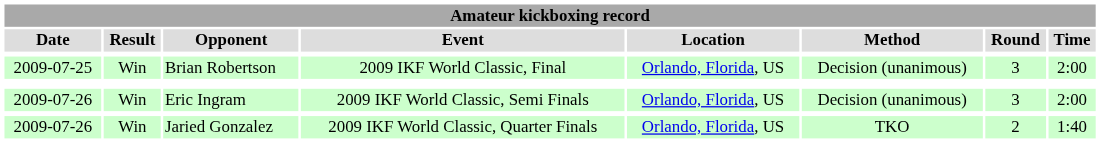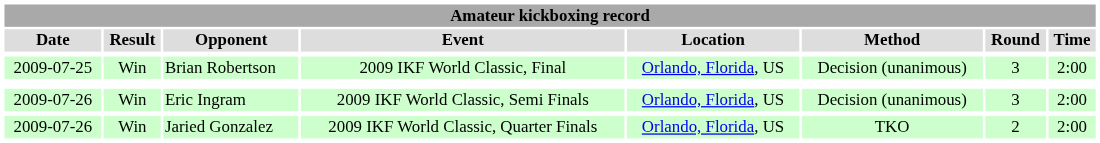 <table class="toccolours" width=100% style="clear:both; margin:1.5em auto; font-size:85%; text-align:center;">
 <tr>
 <th colspan=8 style="background:#A9A9A9"><span>Amateur kickboxing record</span></th>
 </tr>
 <tr bgcolor="#dddddd">
 <th>Date</th>
 <th>Result</th>
 <th>Opponent</th>
 <th>Event</th>
 <th>Location</th>
 <th>Method</th>
 <th>Round</th>
 <th>Time</th>
 </tr>
 <tr>
 </tr>
 <tr bgcolor="#CCFFCC">
 <td>2009-07-25</td>
 <td>Win</td>
 <td align=left> Brian Robertson</td>
 <td>2009 IKF World Classic, Final</td>
 <td><a href='#'>Orlando, Florida</a>, US</td>
 <td>Decision (unanimous)</td>
 <td>3</td>
 <td>2:00</td>
 </tr>
 <tr>
 <th style=background:white colspan=9></th>
 </tr>
 <tr>
 </tr>
 <tr bgcolor="#CCFFCC">
 <td>2009-07-26</td>
 <td>Win</td>
 <td align=left> Eric Ingram</td>
 <td>2009 IKF World Classic, Semi Finals</td>
 <td><a href='#'>Orlando, Florida</a>, US</td>
 <td>Decision (unanimous)</td>
 <td>3</td>
 <td>2:00</td>
 </tr>
 <tr>
 </tr>
 <tr bgcolor="#CCFFCC">
 <td>2009-07-26</td>
 <td>Win</td>
 <td align=left> Jaried Gonzalez</td>
 <td>2009 IKF World Classic, Quarter Finals</td>
 <td><a href='#'>Orlando, Florida</a>, US</td>
 <td>TKO</td>
 <td>2</td>
-<td>1:40</td>
+<td>2:00</td>
 </tr>
 <tr>
 </tr>
 </table>
